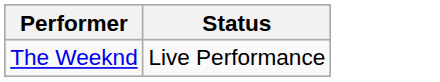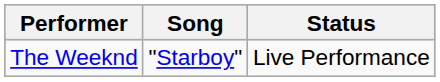 <table class="wikitable" style="font-size:85%">
 <tr>
 <th>Performer</th>
+<th>Song</th>
 <th>Status</th>
 </tr>
 <tr>
 <td> <a href='#'>The Weeknd</a></td>
+<td>"<a href='#'>Starboy</a>"</td>
 <td>Live Performance</td>
 </tr>
 </table>
